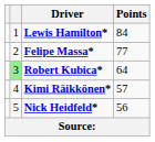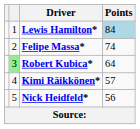 <table class="wikitable" border="1" style="font-size: 85%;">
 <tr>
 <th></th>
 <th></th>
 <th>Driver</th>
 <th>Points</th>
 </tr>
 <tr>
 <td></td>
 <td align="center">1</td>
 <td> <strong><a href='#'>Lewis Hamilton</a>*</strong></td>
-<td>84</td>
+<td style="background: lightblue;">84</td>
 </tr>
 <tr>
 <td></td>
 <td align="center">2</td>
 <td> <strong><a href='#'>Felipe Massa</a>*</strong></td>
-<td>77</td>
+<td>74</td>
 </tr>
 <tr>
 <td></td>
 <td align="center" style="background: lightgreen;">3</td>
 <td> <strong><a href='#'>Robert Kubica</a>*</strong></td>
 <td>64</td>
 </tr>
 <tr>
 <td></td>
 <td align="center">4</td>
 <td> <strong><a href='#'>Kimi Räikkönen</a>*</strong></td>
 <td>57</td>
 </tr>
 <tr>
 <td></td>
 <td align="center">5</td>
 <td> <strong><a href='#'>Nick Heidfeld</a>*</strong></td>
 <td>56</td>
 </tr>
 <tr>
 <th colspan=4>Source:</th>
 </tr>
 </table>
